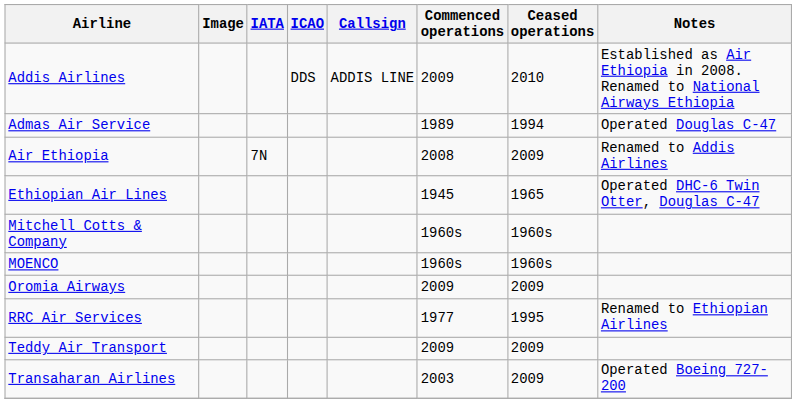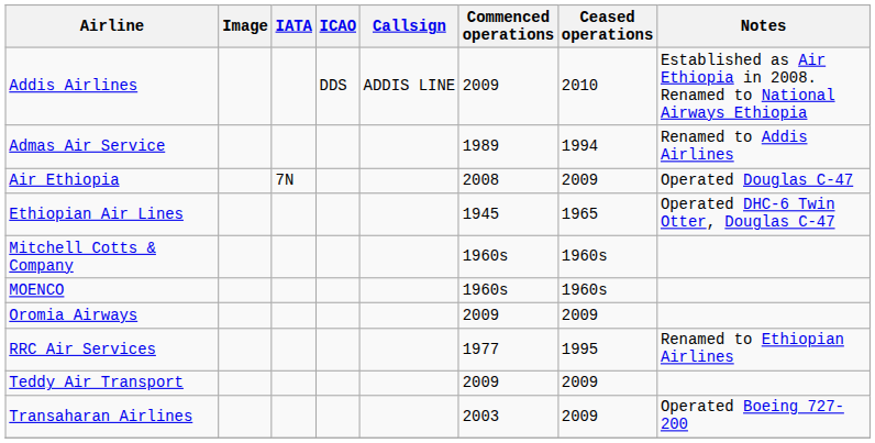 <table class="wikitable sortable" style="border-collapse:collapse; margin:auto;" border="1" cellpadding="3">
 <tr valign="middle">
 <th style="width:175px;">Airline</th>
 <th>Image</th>
 <th><a href='#'>IATA</a></th>
 <th><a href='#'>ICAO</a></th>
 <th><a href='#'>Callsign</a></th>
 <th>Commenced<br>operations</th>
 <th>Ceased<br>operations</th>
 <th style="width:175px;">Notes</th>
 </tr>
 <tr>
 <td><a href='#'>Addis Airlines</a></td>
 <td></td>
 <td></td>
 <td>DDS</td>
 <td>ADDIS LINE</td>
 <td>2009</td>
 <td>2010</td>
 <td>Established as <a href='#'>Air Ethiopia</a> in 2008. Renamed to <a href='#'>National Airways Ethiopia</a></td>
 </tr>
 <tr>
 <td><a href='#'>Admas Air Service</a></td>
 <td></td>
 <td></td>
 <td></td>
 <td></td>
 <td>1989</td>
 <td>1994</td>
-<td>Operated <a href='#'>Douglas C-47</a></td>
+<td>Renamed to <a href='#'>Addis Airlines</a></td>
 </tr>
 <tr>
 <td><a href='#'>Air Ethiopia</a></td>
 <td></td>
 <td>7N</td>
 <td></td>
 <td></td>
 <td>2008</td>
 <td>2009</td>
-<td>Renamed to <a href='#'>Addis Airlines</a></td>
+<td>Operated <a href='#'>Douglas C-47</a></td>
 </tr>
 <tr>
 <td><a href='#'>Ethiopian Air Lines</a></td>
 <td></td>
 <td></td>
 <td></td>
 <td></td>
 <td>1945</td>
 <td>1965</td>
 <td>Operated <a href='#'>DHC-6 Twin Otter</a>, <a href='#'>Douglas C-47</a></td>
 </tr>
 <tr>
 <td><a href='#'>Mitchell Cotts & Company</a></td>
 <td></td>
 <td></td>
 <td></td>
 <td></td>
 <td>1960s</td>
 <td>1960s</td>
 <td></td>
 </tr>
 <tr>
 <td><a href='#'>MOENCO</a></td>
 <td></td>
 <td></td>
 <td></td>
 <td></td>
 <td>1960s</td>
 <td>1960s</td>
 <td></td>
 </tr>
 <tr>
 <td><a href='#'>Oromia Airways</a></td>
 <td></td>
 <td></td>
 <td></td>
 <td></td>
 <td>2009</td>
 <td>2009</td>
 <td></td>
 </tr>
 <tr>
 <td><a href='#'>RRC Air Services</a></td>
 <td></td>
 <td></td>
 <td></td>
 <td></td>
 <td>1977</td>
 <td>1995</td>
 <td>Renamed to <a href='#'>Ethiopian Airlines</a></td>
 </tr>
 <tr>
 <td><a href='#'>Teddy Air Transport</a></td>
 <td></td>
 <td></td>
 <td></td>
 <td></td>
 <td>2009</td>
 <td>2009</td>
 <td></td>
 </tr>
 <tr>
 <td><a href='#'>Transaharan Airlines</a></td>
 <td></td>
 <td></td>
 <td></td>
 <td></td>
 <td>2003</td>
 <td>2009</td>
 <td>Operated <a href='#'>Boeing 727-200</a></td>
 </tr>
 <tr>
 </tr>
 </table>
